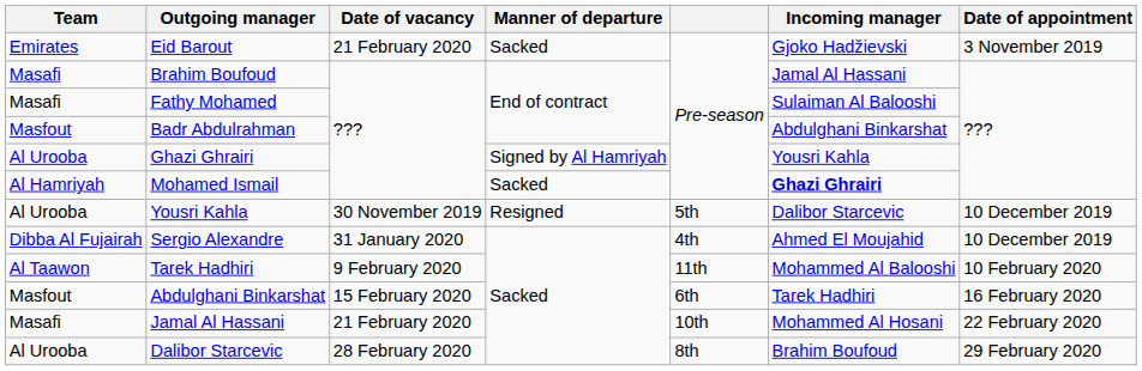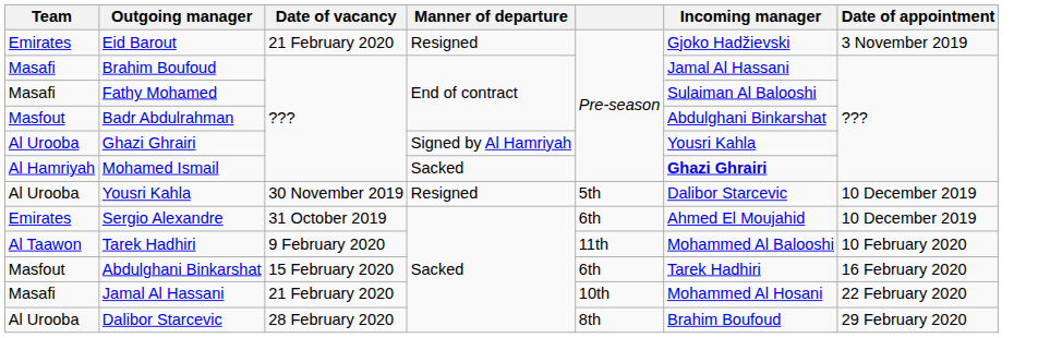 <table class="wikitable">
 <tr>
 <th>Team</th>
 <th>Outgoing manager</th>
 <th>Date of vacancy</th>
 <th>Manner of departure</th>
 <th></th>
 <th>Incoming manager</th>
 <th>Date of appointment</th>
 </tr>
 <tr>
 <td><a href='#'>Emirates</a></td>
 <td> <a href='#'>Eid Barout</a></td>
 <td>21 February 2020</td>
-<td>Sacked</td>
+<td>Resigned</td>
 <td rowspan=6><em>Pre-season</em></td>
 <td> <a href='#'>Gjoko Hadžievski</a></td>
 <td>3 November 2019</td>
 </tr>
 <tr>
 <td><a href='#'>Masafi</a></td>
 <td> <a href='#'>Brahim Boufoud</a></td>
 <td rowspan=5>???</td>
 <td rowspan=3>End of contract</td>
 <td> <a href='#'>Jamal Al Hassani</a></td>
 <td rowspan=5>???</td>
 </tr>
 <tr>
 <td>Masafi</td>
 <td> <a href='#'>Fathy Mohamed</a></td>
 <td> <a href='#'>Sulaiman Al Balooshi</a></td>
 </tr>
 <tr>
 <td><a href='#'>Masfout</a></td>
 <td> <a href='#'>Badr Abdulrahman</a></td>
 <td> <a href='#'>Abdulghani Binkarshat</a></td>
 </tr>
 <tr>
 <td><a href='#'>Al Urooba</a></td>
 <td> <a href='#'>Ghazi Ghrairi</a></td>
 <td>Signed by  <a href='#'>Al Hamriyah</a></td>
 <td> <a href='#'>Yousri Kahla</a></td>
 </tr>
 <tr>
 <td><a href='#'>Al Hamriyah</a></td>
 <td> <a href='#'>Mohamed Ismail</a></td>
 <td>Sacked</td>
 <td><strong> <a href='#'>Ghazi Ghrairi</a></strong></td>
 </tr>
 <tr>
 <td>Al Urooba</td>
 <td> <a href='#'>Yousri Kahla</a></td>
 <td>30 November 2019</td>
 <td>Resigned</td>
 <td>5th</td>
 <td> <a href='#'>Dalibor Starcevic</a></td>
 <td>10 December 2019</td>
 </tr>
 <tr>
-<td><a href='#'>Dibba Al Fujairah</a></td>
+<td><a href='#'>Emirates</a></td>
 <td> <a href='#'>Sergio Alexandre</a></td>
-<td>31 January 2020</td>
+<td>31 October 2019</td>
 <td rowspan=5>Sacked</td>
-<td>4th</td>
+<td>6th</td>
 <td> <a href='#'>Ahmed El Moujahid</a></td>
 <td>10 December 2019</td>
 </tr>
 <tr>
 <td><a href='#'>Al Taawon</a></td>
 <td> <a href='#'>Tarek Hadhiri</a></td>
 <td>9 February 2020</td>
 <td>11th</td>
 <td> <a href='#'>Mohammed Al Balooshi</a></td>
 <td>10 February 2020</td>
 </tr>
 <tr>
 <td>Masfout</td>
 <td> <a href='#'>Abdulghani Binkarshat</a></td>
 <td>15 February 2020</td>
 <td>6th</td>
 <td> <a href='#'>Tarek Hadhiri</a></td>
 <td>16 February 2020</td>
 </tr>
 <tr>
 <td>Masafi</td>
 <td> <a href='#'>Jamal Al Hassani</a></td>
 <td>21 February 2020</td>
 <td>10th</td>
 <td> <a href='#'>Mohammed Al Hosani</a></td>
 <td>22 February 2020</td>
 </tr>
 <tr>
 <td>Al Urooba</td>
 <td> <a href='#'>Dalibor Starcevic</a></td>
 <td>28 February 2020</td>
 <td>8th</td>
 <td> <a href='#'>Brahim Boufoud</a></td>
 <td>29 February 2020</td>
 </tr>
 </table>
